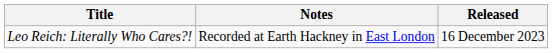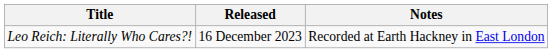 <table class="wikitable">
 <tr>
 <th>Title</th>
+<th>Released</th>
 <th>Notes</th>
-<th>Released</th>
 </tr>
 <tr>
 <td><em>Leo Reich: Literally Who Cares?!</em></td>
+<td>16 December 2023</td>
 <td>Recorded at Earth Hackney in <a href='#'>East London</a></td>
-<td>16 December 2023</td>
 </tr>
 </table>
